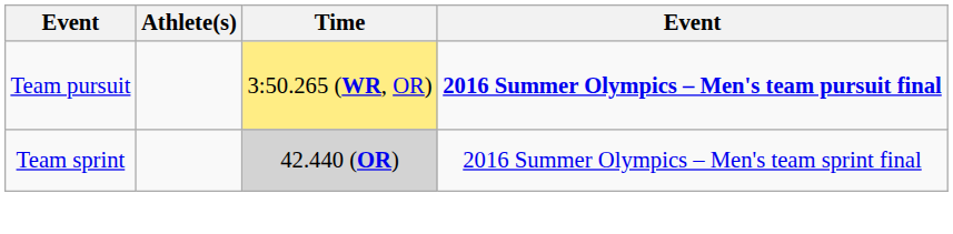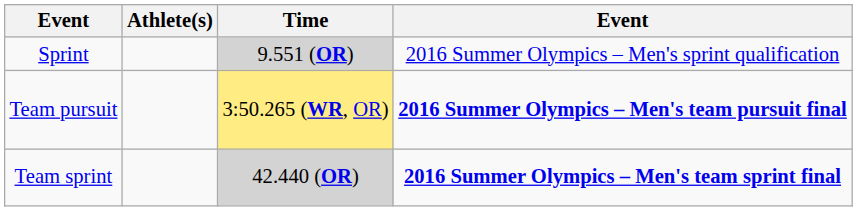 <table class="wikitable" style="text-align:center;">
 <tr>
 <th>Event</th>
 <th>Athlete(s)</th>
 <th>Time</th>
 <th>Event</th>
+</tr>
+<tr>
+<td><a href='#'>Sprint</a></td>
+<td></td>
+<td bgcolor=#D3D3D3>9.551 (<strong><a href='#'>OR</a></strong>)</td>
+<td><a href='#'>2016 Summer Olympics – Men's sprint qualification</a></td>
 </tr>
 <tr>
 <td><a href='#'>Team pursuit</a></td>
 <td><br><br><br></td>
 <td bgcolor=#FFED84>3:50.265 (<strong><a href='#'>WR</a></strong>, <a href='#'>OR</a>)</td>
 <td><strong><a href='#'>2016 Summer Olympics – Men's team pursuit final</a></strong></td>
 </tr>
 <tr>
 <td><a href='#'>Team sprint</a></td>
 <td><br><br></td>
 <td bgcolor=#D3D3D3>42.440 (<strong><a href='#'>OR</a></strong>)</td>
-<td><a href='#'>2016 Summer Olympics – Men's team sprint final</a></td>
+<td><strong><a href='#'>2016 Summer Olympics – Men's team sprint final</a></strong></td>
 </tr>
 </table>
